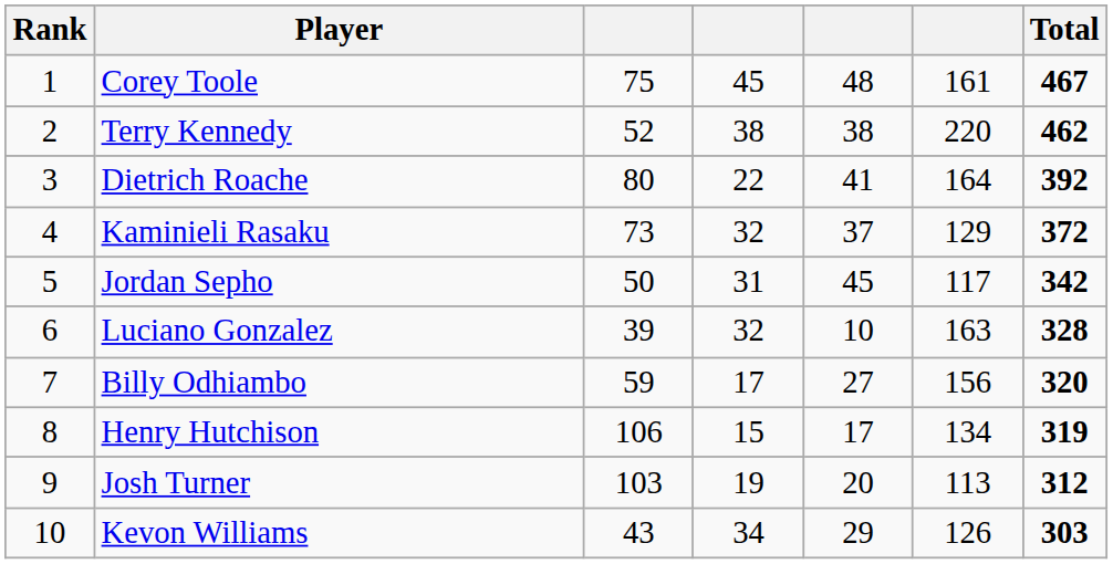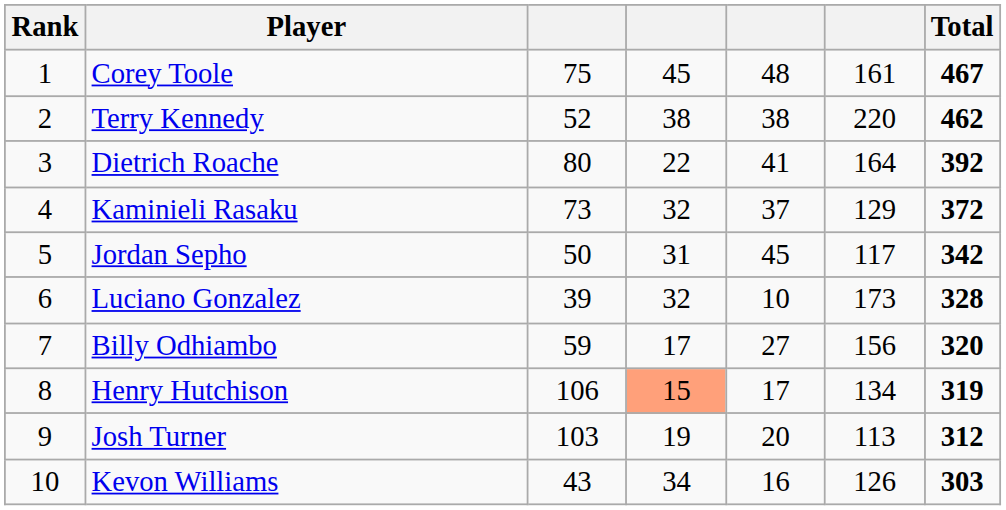 <table class="wikitable" style="text-align:center;">
 <tr>
 <th>Rank</th>
 <th style="width:15em;">Player</th>
 <th style="width:3em;"></th>
 <th style="width:3em;"></th>
 <th style="width:3em;"></th>
 <th style="width:3em;"></th>
 <th>Total</th>
 </tr>
 <tr>
 <td>1</td>
 <td align=left> <a href='#'>Corey Toole</a></td>
 <td>75</td>
 <td>45</td>
 <td>48</td>
 <td>161</td>
 <td><strong>467</strong></td>
 </tr>
 <tr>
 <td>2</td>
 <td align=left> <a href='#'>Terry Kennedy</a></td>
 <td>52</td>
 <td>38</td>
 <td>38</td>
 <td>220</td>
 <td><strong>462</strong></td>
 </tr>
 <tr>
 <td>3</td>
 <td align=left> <a href='#'>Dietrich Roache</a></td>
 <td>80</td>
 <td>22</td>
 <td>41</td>
 <td>164</td>
 <td><strong>392</strong></td>
 </tr>
 <tr>
 <td>4</td>
 <td align=left> <a href='#'>Kaminieli Rasaku</a></td>
 <td>73</td>
 <td>32</td>
 <td>37</td>
 <td>129</td>
 <td><strong>372</strong></td>
 </tr>
 <tr>
 <td>5</td>
 <td align=left> <a href='#'>Jordan Sepho</a></td>
 <td>50</td>
 <td>31</td>
 <td>45</td>
 <td>117</td>
 <td><strong>342</strong></td>
 </tr>
 <tr>
 <td>6</td>
 <td align=left> <a href='#'>Luciano Gonzalez</a></td>
 <td>39</td>
 <td>32</td>
 <td>10</td>
-<td>163</td>
+<td>173</td>
 <td><strong>328</strong></td>
 </tr>
 <tr>
 <td>7</td>
 <td align=left> <a href='#'>Billy Odhiambo</a></td>
 <td>59</td>
 <td>17</td>
 <td>27</td>
 <td>156</td>
 <td><strong>320</strong></td>
 </tr>
 <tr>
 <td>8</td>
 <td align=left> <a href='#'>Henry Hutchison</a></td>
 <td>106</td>
-<td>15</td>
+<td style="background: lightsalmon;">15</td>
 <td>17</td>
 <td>134</td>
 <td><strong>319</strong></td>
 </tr>
 <tr>
 <td>9</td>
 <td align=left> <a href='#'>Josh Turner</a></td>
 <td>103</td>
 <td>19</td>
 <td>20</td>
 <td>113</td>
 <td><strong>312</strong></td>
 </tr>
 <tr>
 <td>10</td>
 <td align=left> <a href='#'>Kevon Williams </a></td>
 <td>43</td>
 <td>34</td>
-<td>29</td>
+<td>16</td>
 <td>126</td>
 <td><strong>303</strong></td>
 </tr>
 </table>
